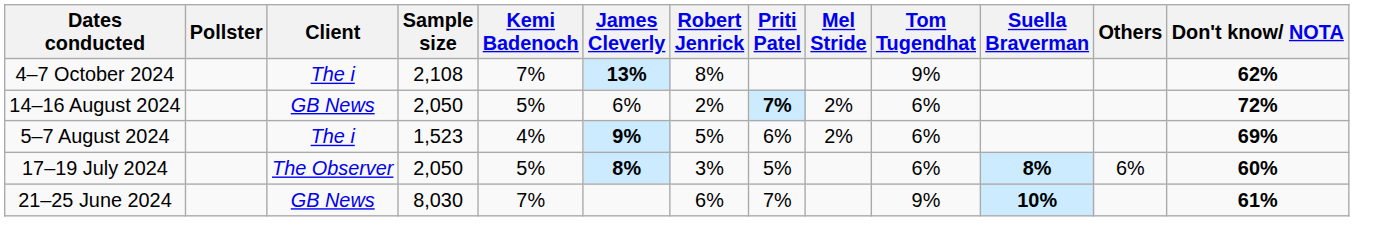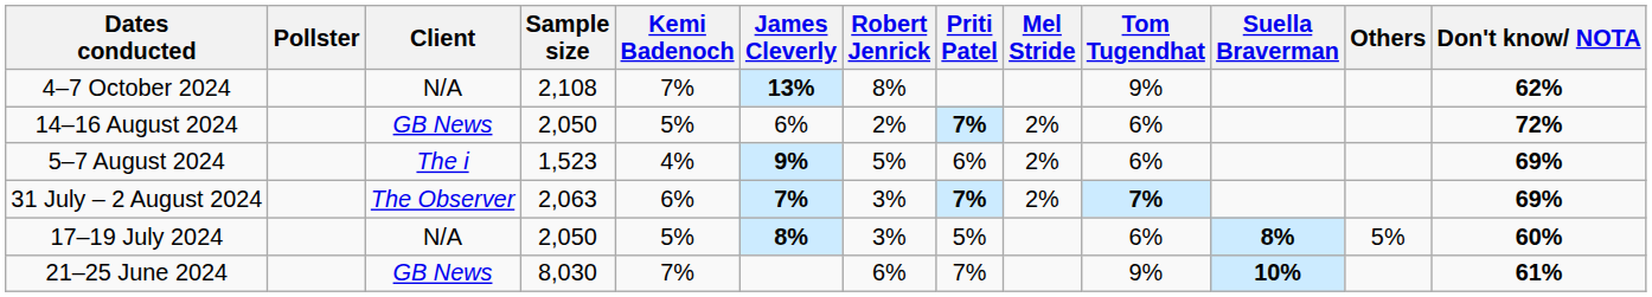 <table class="wikitable" style="font-size:90%;text-align:center">
 <tr>
 <th>Dates<br>conducted</th>
 <th>Pollster</th>
 <th>Client</th>
 <th>Sample<br>size</th>
 <th><a href='#'>Kemi<br>Badenoch</a></th>
 <th><a href='#'>James<br>Cleverly</a></th>
 <th><a href='#'>Robert<br>Jenrick</a></th>
 <th><a href='#'>Priti<br>Patel</a></th>
 <th><a href='#'>Mel<br>Stride</a></th>
 <th><a href='#'>Tom<br>Tugendhat</a></th>
 <th><a href='#'>Suella<br>Braverman</a></th>
 <th>Others</th>
 <th>Don't know/ <a href='#'>NOTA</a></th>
 </tr>
 <tr>
 <td>4–7 October 2024</td>
 <td></td>
-<td><em><a href='#'>The i</a></em></td>
+<td>N/A</td>
 <td>2,108</td>
 <td>7%</td>
 <td style="background:#CCEBFF;color:black"><strong>13%</strong></td>
 <td>8%</td>
 <td></td>
 <td></td>
 <td>9%</td>
 <td></td>
 <td></td>
 <td><strong>62%</strong></td>
 </tr>
 <tr>
 <td>14–16 August 2024</td>
 <td></td>
 <td><em><a href='#'>GB News</a></em></td>
 <td>2,050</td>
 <td>5%</td>
 <td>6%</td>
 <td>2%</td>
 <td style="background:#CCEBFF;color:black"><strong>7%</strong></td>
 <td>2%</td>
 <td>6%</td>
 <td></td>
 <td></td>
 <td><strong>72%</strong></td>
 </tr>
 <tr>
 <td>5–7 August 2024</td>
 <td></td>
 <td><em><a href='#'>The i</a></em></td>
 <td>1,523</td>
 <td>4%</td>
 <td style="background:#CCEBFF;color:black"><strong>9%</strong></td>
 <td>5%</td>
 <td>6%</td>
 <td>2%</td>
 <td>6%</td>
 <td></td>
 <td></td>
 <td><strong>69%</strong></td>
 </tr>
 <tr>
+<td>31 July – 2 August 2024</td>
+<td></td>
+<td><em><a href='#'>The Observer</a></em></td>
+<td>2,063</td>
+<td>6%</td>
+<td style="background:#CCEBFF;color:black"><strong>7%</strong></td>
+<td>3%</td>
+<td style="background:#CCEBFF;color:black"><strong>7%</strong></td>
+<td>2%</td>
+<td style="background:#CCEBFF;color:black"><strong>7%</strong></td>
+<td></td>
+<td></td>
+<td><strong>69%</strong></td>
+</tr>
+<tr>
 <td>17–19 July 2024</td>
 <td></td>
-<td><em><a href='#'>The Observer</a></em></td>
+<td>N/A</td>
 <td>2,050</td>
 <td>5%</td>
 <td style="background:#CCEBFF;color:black"><strong>8%</strong></td>
 <td>3%</td>
 <td>5%</td>
 <td></td>
 <td>6%</td>
 <td style="background:#CCEBFF;color:black"><strong>8%</strong></td>
-<td>6%</td>
+<td>5%</td>
 <td><strong>60%</strong></td>
 </tr>
 <tr>
 <td>21–25 June 2024</td>
 <td></td>
 <td><em><a href='#'>GB News</a></em></td>
 <td>8,030</td>
 <td>7%</td>
 <td></td>
 <td>6%</td>
 <td>7%</td>
 <td></td>
 <td>9%</td>
 <td style="background:#CCEBFF;color:black"><strong>10%</strong></td>
 <td></td>
 <td><strong>61%</strong></td>
 </tr>
 </table>
